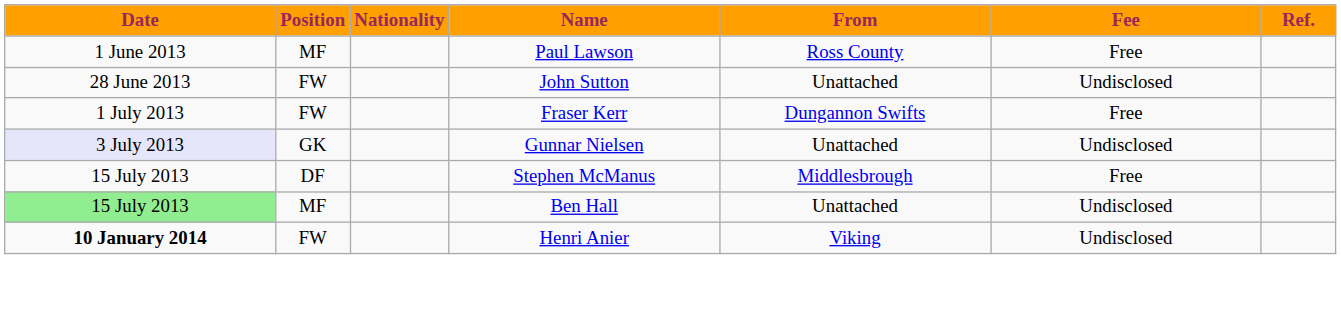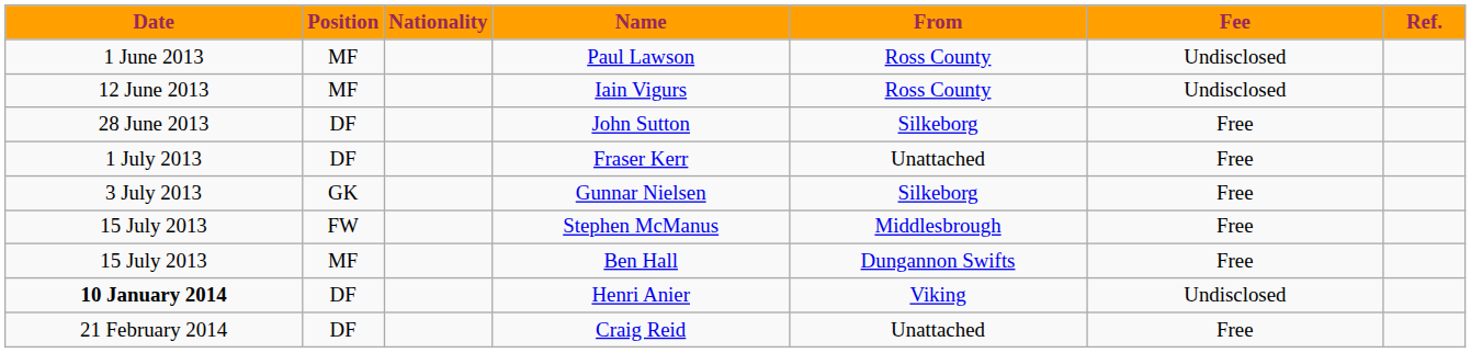 <table class="wikitable"  style="text-align:center; font-size:90%; ">
 <tr>
 <th style="background:#ffa000; color:#98285c; width:200px;">Date</th>
 <th style="background:#ffa000; color:#98285c; width:50px;">Position</th>
 <th style="background:#ffa000; color:#98285c; width:50px;">Nationality</th>
 <th style="background:#ffa000; color:#98285c; width:200px;">Name</th>
 <th style="background:#ffa000; color:#98285c; width:200px;">From</th>
 <th style="background:#ffa000; color:#98285c; width:200px;">Fee</th>
 <th style="background:#ffa000; color:#98285c; width:50px;">Ref.</th>
 </tr>
 <tr>
 <td>1 June 2013</td>
 <td>MF</td>
 <td></td>
 <td><a href='#'>Paul Lawson</a></td>
 <td><a href='#'>Ross County</a></td>
+<td>Undisclosed</td>
+<td></td>
+</tr>
+<tr>
+<td>12 June 2013</td>
+<td>MF</td>
+<td></td>
+<td><a href='#'>Iain Vigurs</a></td>
+<td><a href='#'>Ross County</a></td>
+<td>Undisclosed</td>
+<td></td>
+</tr>
+<tr>
+<td>28 June 2013</td>
+<td>DF</td>
+<td></td>
+<td><a href='#'>John Sutton</a></td>
+<td><a href='#'>Silkeborg</a></td>
 <td>Free</td>
 <td></td>
 </tr>
 <tr>
-<td>28 June 2013</td>
-<td>FW</td>
-<td></td>
-<td><a href='#'>John Sutton</a></td>
-<td>Unattached</td>
-<td>Undisclosed</td>
-<td></td>
-</tr>
-<tr>
 <td>1 July 2013</td>
-<td>FW</td>
+<td>DF</td>
 <td></td>
 <td><a href='#'>Fraser Kerr</a></td>
-<td><a href='#'>Dungannon Swifts</a></td>
+<td>Unattached</td>
 <td>Free</td>
 <td></td>
 </tr>
 <tr>
-<td style="background: lavender;">3 July 2013</td>
+<td>3 July 2013</td>
 <td>GK</td>
 <td></td>
 <td><a href='#'>Gunnar Nielsen</a></td>
-<td>Unattached</td>
-<td>Undisclosed</td>
+<td><a href='#'>Silkeborg</a></td>
+<td>Free</td>
 <td></td>
 </tr>
 <tr>
 <td>15 July 2013</td>
-<td>DF</td>
+<td>FW</td>
 <td></td>
 <td><a href='#'>Stephen McManus</a></td>
 <td><a href='#'>Middlesbrough</a></td>
 <td>Free</td>
 <td></td>
 </tr>
 <tr>
-<td style="background: lightgreen;">15 July 2013</td>
+<td>15 July 2013</td>
 <td>MF</td>
 <td></td>
 <td><a href='#'>Ben Hall</a></td>
-<td>Unattached</td>
-<td>Undisclosed</td>
+<td><a href='#'>Dungannon Swifts</a></td>
+<td>Free</td>
 <td></td>
 </tr>
 <tr>
 <td><strong>10 January 2014</strong></td>
-<td>FW</td>
+<td>DF</td>
 <td></td>
 <td><a href='#'>Henri Anier</a></td>
 <td><a href='#'>Viking</a></td>
 <td>Undisclosed</td>
 <td></td>
 </tr>
+<tr>
+<td>21 February 2014</td>
+<td>DF</td>
+<td></td>
+<td><a href='#'>Craig Reid</a></td>
+<td>Unattached</td>
+<td>Free</td>
+<td></td>
+</tr>
 </table>
